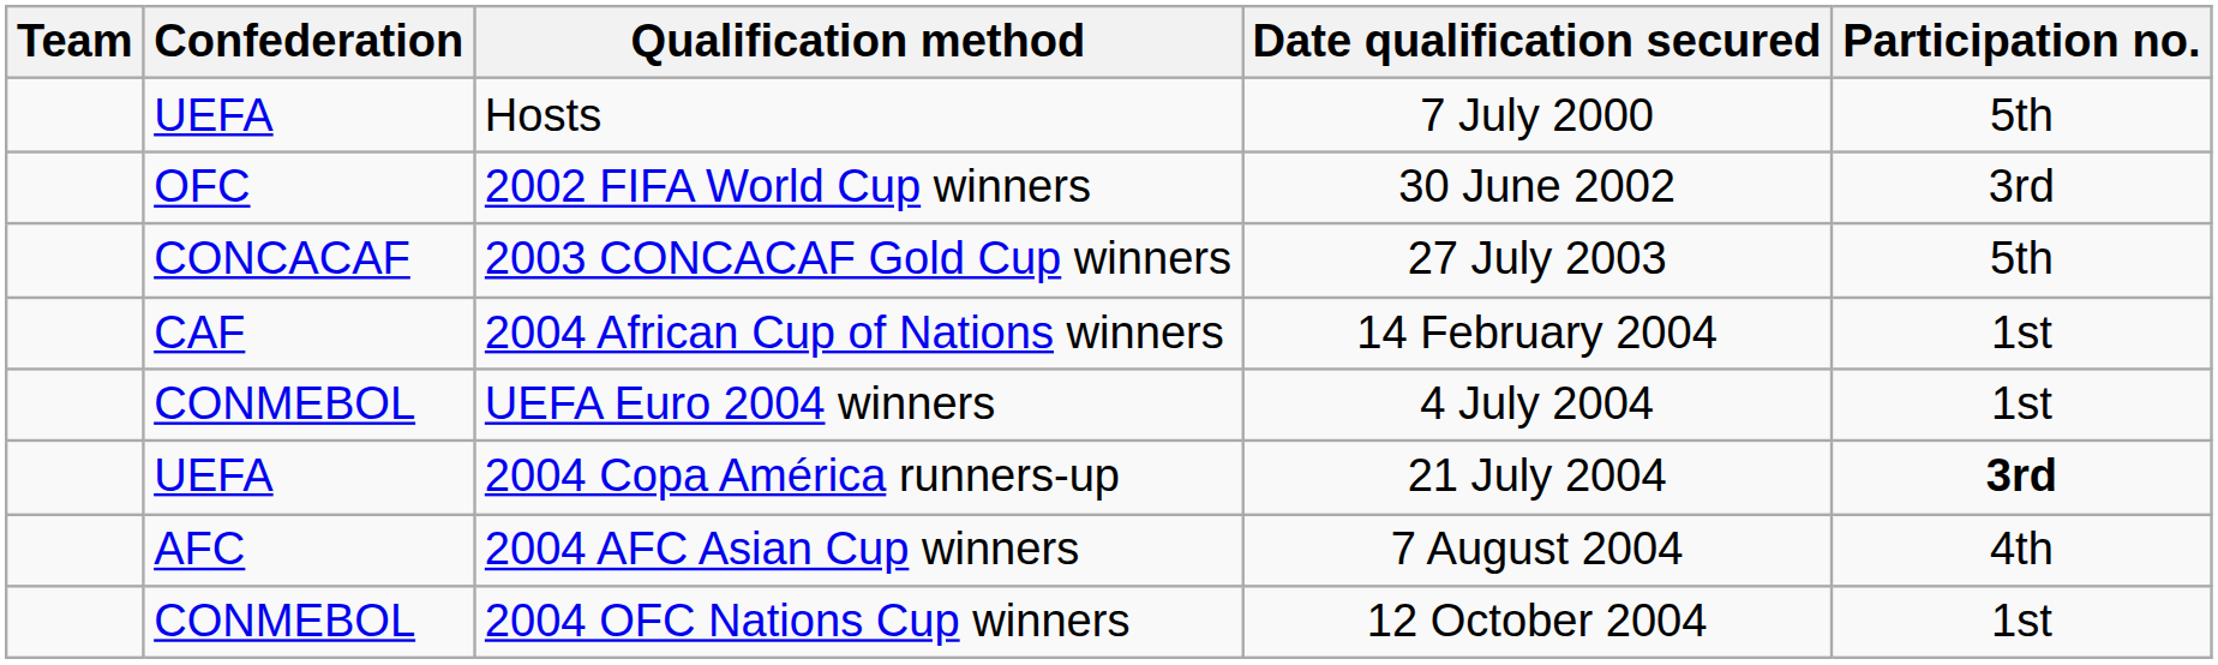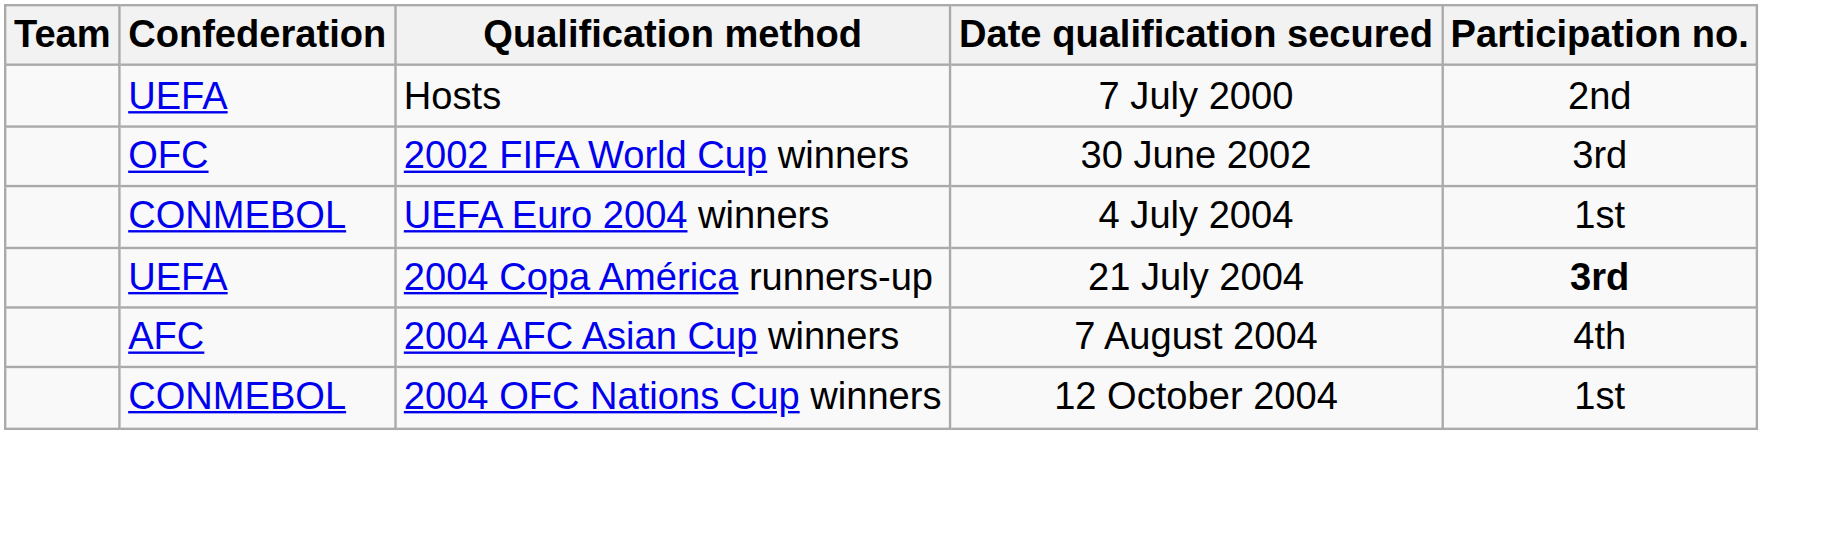 <table class="wikitable sortable">
 <tr>
 <th>Team</th>
 <th>Confederation</th>
 <th>Qualification method</th>
 <th>Date qualification secured</th>
 <th>Participation no.</th>
 </tr>
 <tr>
 <td></td>
 <td><a href='#'>UEFA</a></td>
 <td>Hosts</td>
 <td align=center>7 July 2000</td>
-<td align=center>5th</td>
+<td align=center>2nd</td>
 </tr>
 <tr>
 <td></td>
 <td><a href='#'>OFC</a></td>
 <td><a href='#'>2002 FIFA World Cup</a> winners </td>
 <td align=center>30 June 2002</td>
 <td align=center>3rd</td>
-</tr>
-<tr>
-<td></td>
-<td><a href='#'>CONCACAF</a></td>
-<td><a href='#'>2003 CONCACAF Gold Cup</a> winners</td>
-<td align=center>27 July 2003</td>
-<td align=center>5th</td>
-</tr>
-<tr>
-<td></td>
-<td><a href='#'>CAF</a></td>
-<td><a href='#'>2004 African Cup of Nations</a> winners</td>
-<td align=center>14 February 2004</td>
-<td align=center>1st</td>
 </tr>
 <tr>
 <td></td>
 <td><a href='#'>CONMEBOL</a></td>
 <td><a href='#'>UEFA Euro 2004</a> winners</td>
 <td align=center>4 July 2004</td>
 <td align=center>1st</td>
 </tr>
 <tr>
 <td></td>
 <td><a href='#'>UEFA</a></td>
 <td><a href='#'>2004 Copa América</a> runners-up</td>
 <td align=center>21 July 2004</td>
 <td align=center><strong>3rd</strong></td>
 </tr>
 <tr>
 <td></td>
 <td><a href='#'>AFC</a></td>
 <td><a href='#'>2004 AFC Asian Cup</a> winners</td>
 <td align=center>7 August 2004</td>
 <td align=center>4th</td>
 </tr>
 <tr>
 <td></td>
 <td><a href='#'>CONMEBOL</a></td>
 <td><a href='#'>2004 OFC Nations Cup</a> winners</td>
 <td align=center>12 October 2004</td>
 <td align=center>1st</td>
 </tr>
 </table>
